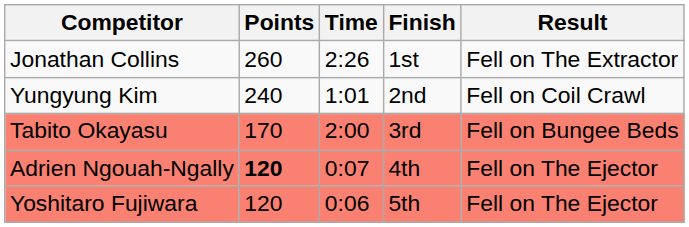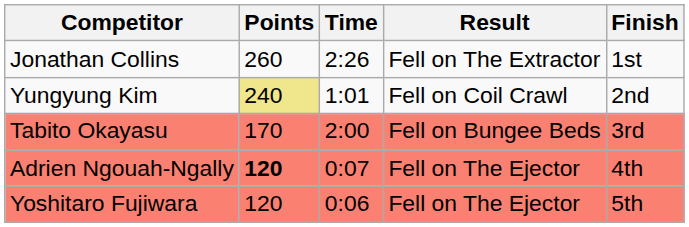 <table class="wikitable sortable">
 <tr>
 <th nowrap="nowrap">Competitor</th>
 <th>Points</th>
 <th>Time</th>
+<th>Result</th>
 <th>Finish</th>
-<th>Result</th>
 </tr>
 <tr>
 <td> Jonathan Collins</td>
 <td>260</td>
 <td>2:26</td>
+<td>Fell on The Extractor</td>
 <td>1st</td>
-<td>Fell on The Extractor</td>
 </tr>
 <tr>
 <td> Yungyung Kim</td>
-<td>240</td>
+<td style="background: khaki;">240</td>
 <td>1:01</td>
+<td>Fell on Coil Crawl</td>
 <td>2nd</td>
-<td>Fell on Coil Crawl</td>
 </tr>
 <tr style="background-color:#fa8072">
 <td> Tabito Okayasu</td>
 <td>170</td>
 <td>2:00</td>
+<td>Fell on Bungee Beds</td>
 <td>3rd</td>
-<td>Fell on Bungee Beds</td>
 </tr>
 <tr style="background-color:#fa8072">
 <td> Adrien Ngouah-Ngally</td>
 <td><strong>120</strong></td>
 <td>0:07</td>
+<td>Fell on The Ejector</td>
 <td>4th</td>
-<td>Fell on The Ejector</td>
 </tr>
 <tr style="background-color:#fa8072">
 <td> Yoshitaro Fujiwara</td>
 <td>120</td>
 <td>0:06</td>
+<td>Fell on The Ejector</td>
 <td>5th</td>
-<td>Fell on The Ejector</td>
 </tr>
 </table>
